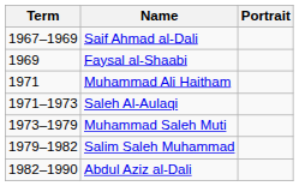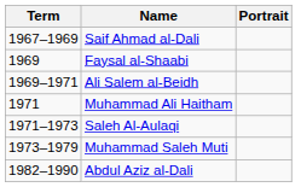 <table class="wikitable">
 <tr>
 <th>Term</th>
 <th>Name</th>
 <th>Portrait</th>
 </tr>
 <tr>
 <td>1967–1969</td>
 <td><a href='#'>Saif Ahmad al-Dali</a></td>
 <td></td>
 </tr>
 <tr>
 <td>1969</td>
 <td><a href='#'>Faysal al-Shaabi</a></td>
+<td></td>
+</tr>
+<tr>
+<td>1969–1971</td>
+<td><a href='#'>Ali Salem al-Beidh</a></td>
 <td></td>
 </tr>
 <tr>
 <td>1971</td>
 <td><a href='#'>Muhammad Ali Haitham</a></td>
 <td></td>
 </tr>
 <tr>
 <td>1971–1973</td>
 <td><a href='#'>Saleh Al-Aulaqi</a></td>
 <td></td>
 </tr>
 <tr>
 <td>1973–1979</td>
 <td><a href='#'>Muhammad Saleh Muti</a></td>
 <td></td>
 </tr>
 <tr>
-<td>1979–1982</td>
-<td><a href='#'>Salim Saleh Muhammad</a></td>
-<td></td>
-</tr>
-<tr>
 <td>1982–1990</td>
 <td><a href='#'>Abdul Aziz al-Dali</a></td>
 <td></td>
 </tr>
 </table>
